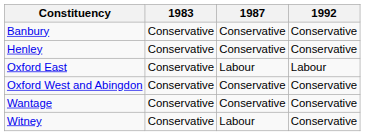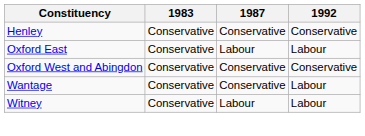 <table class="wikitable">
 <tr>
 <th>Constituency</th>
 <th>1983</th>
 <th>1987</th>
 <th>1992</th>
-</tr>
-<tr>
-<td><a href='#'>Banbury</a></td>
-<td bgcolor=>Conservative</td>
-<td bgcolor=>Conservative</td>
-<td bgcolor=>Conservative</td>
 </tr>
 <tr>
 <td><a href='#'>Henley</a></td>
 <td bgcolor=>Conservative</td>
 <td bgcolor=>Conservative</td>
 <td bgcolor=>Conservative</td>
 </tr>
 <tr>
 <td><a href='#'>Oxford East</a></td>
 <td bgcolor=>Conservative</td>
 <td bgcolor=>Labour</td>
 <td bgcolor=>Labour</td>
 </tr>
 <tr>
 <td><a href='#'>Oxford West and Abingdon</a></td>
 <td bgcolor=>Conservative</td>
 <td bgcolor=>Conservative</td>
 <td bgcolor=>Conservative</td>
 </tr>
 <tr>
 <td><a href='#'>Wantage</a></td>
 <td bgcolor=>Conservative</td>
 <td bgcolor=>Conservative</td>
-<td bgcolor=>Conservative</td>
+<td bgcolor=>Labour</td>
 </tr>
 <tr>
 <td><a href='#'>Witney</a></td>
 <td bgcolor=>Conservative</td>
 <td bgcolor=>Labour</td>
-<td bgcolor=>Conservative</td>
+<td bgcolor=>Labour</td>
 </tr>
 </table>
